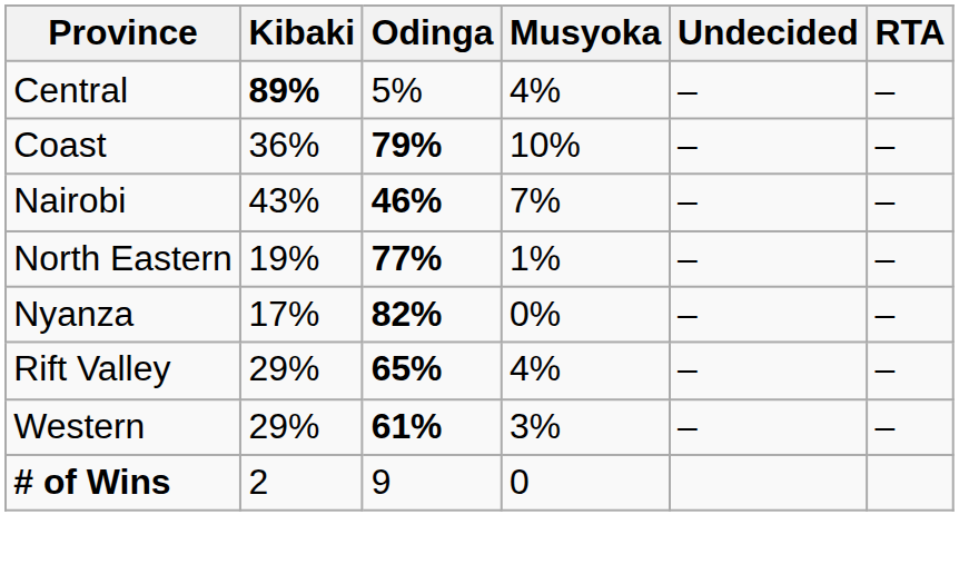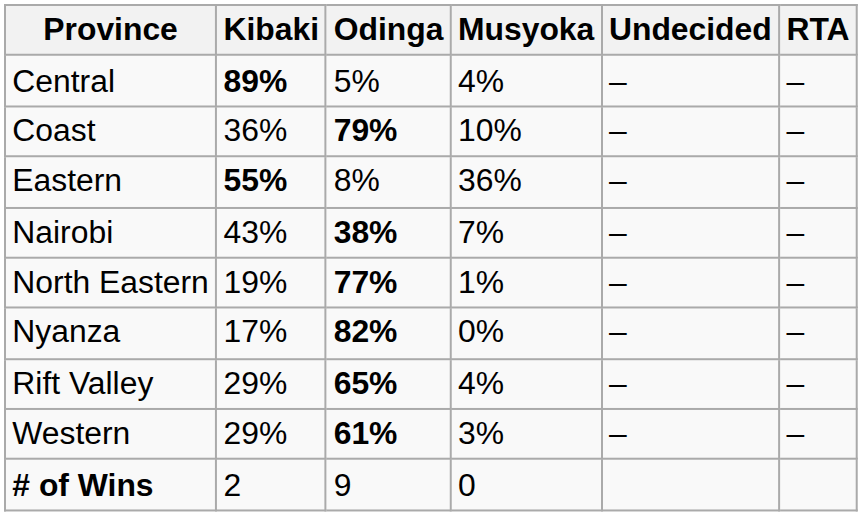 <table class="wikitable sortable">
 <tr>
 <th>Province</th>
 <th>Kibaki</th>
 <th>Odinga</th>
 <th>Musyoka</th>
 <th>Undecided</th>
 <th>RTA</th>
 </tr>
 <tr>
 <td>Central</td>
 <td><strong>89%</strong></td>
 <td>5%</td>
 <td>4%</td>
 <td>–</td>
 <td>–</td>
 </tr>
 <tr>
 <td>Coast</td>
 <td>36%</td>
 <td><strong>79%</strong></td>
 <td>10%</td>
 <td>–</td>
 <td>–</td>
 </tr>
 <tr>
+<td>Eastern</td>
+<td><strong>55%</strong></td>
+<td>8%</td>
+<td>36%</td>
+<td>–</td>
+<td>–</td>
+</tr>
+<tr>
 <td>Nairobi</td>
 <td>43%</td>
-<td><strong>46%</strong></td>
+<td><strong>38%</strong></td>
 <td>7%</td>
 <td>–</td>
 <td>–</td>
 </tr>
 <tr>
 <td>North Eastern</td>
 <td>19%</td>
 <td><strong>77%</strong></td>
 <td>1%</td>
 <td>–</td>
 <td>–</td>
 </tr>
 <tr>
 <td>Nyanza</td>
 <td>17%</td>
 <td><strong>82%</strong></td>
 <td>0%</td>
 <td>–</td>
 <td>–</td>
 </tr>
 <tr>
 <td>Rift Valley</td>
 <td>29%</td>
 <td><strong>65%</strong></td>
 <td>4%</td>
 <td>–</td>
 <td>–</td>
 </tr>
 <tr>
 <td>Western</td>
 <td>29%</td>
 <td><strong>61%</strong></td>
 <td>3%</td>
 <td>–</td>
 <td>–</td>
 </tr>
 <tr>
 <td><strong># of Wins</strong></td>
 <td>2</td>
 <td>9</td>
 <td>0</td>
 <td></td>
 <td></td>
 </tr>
 </table>
